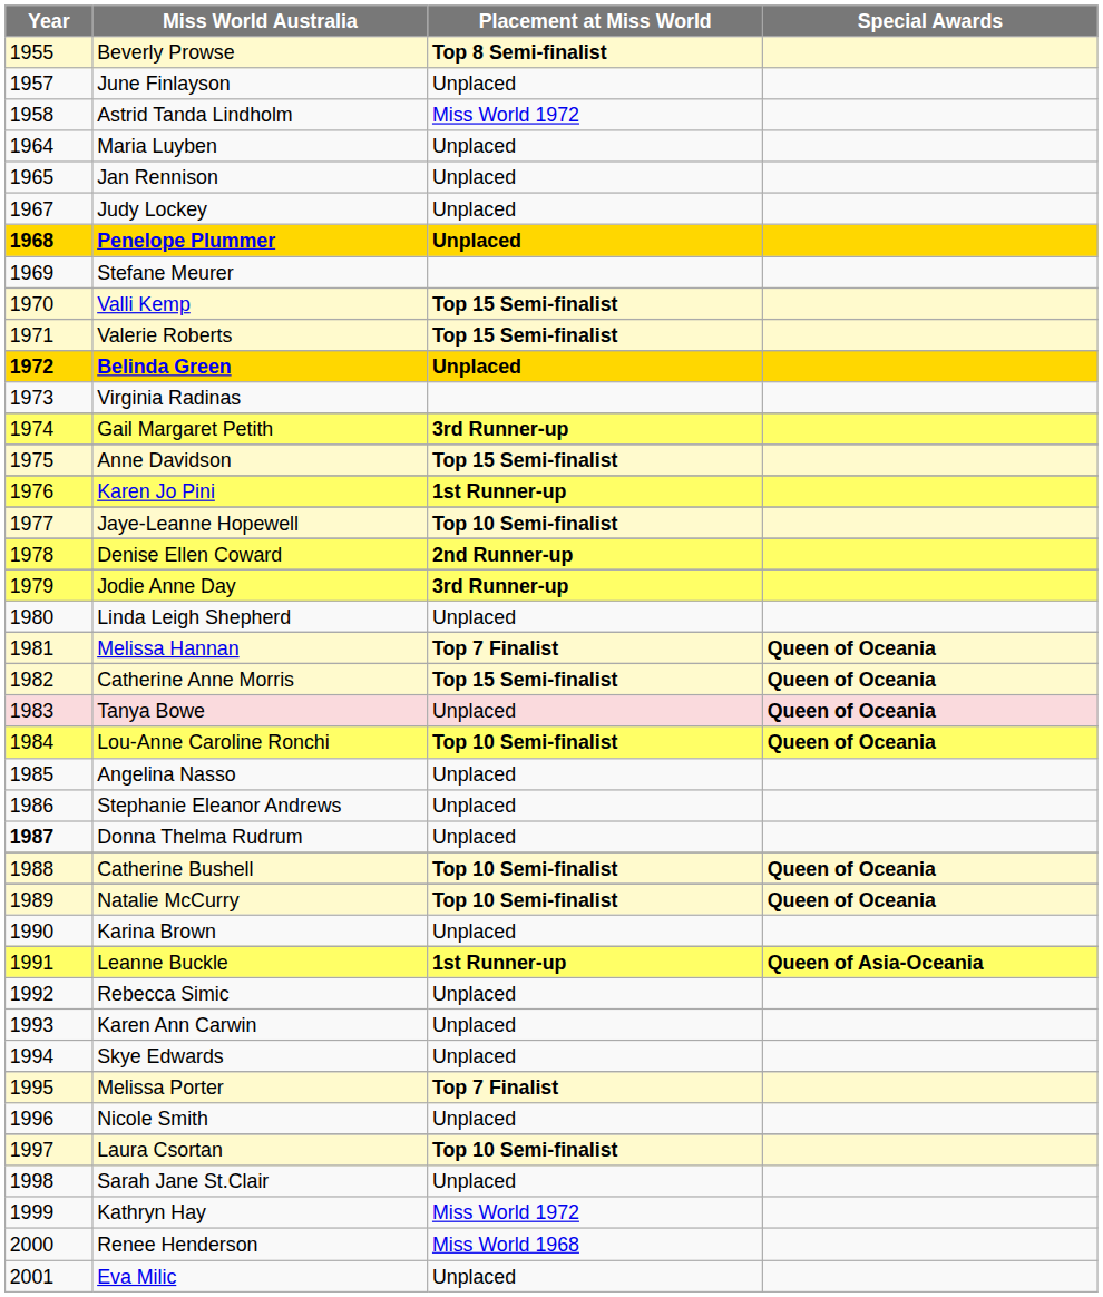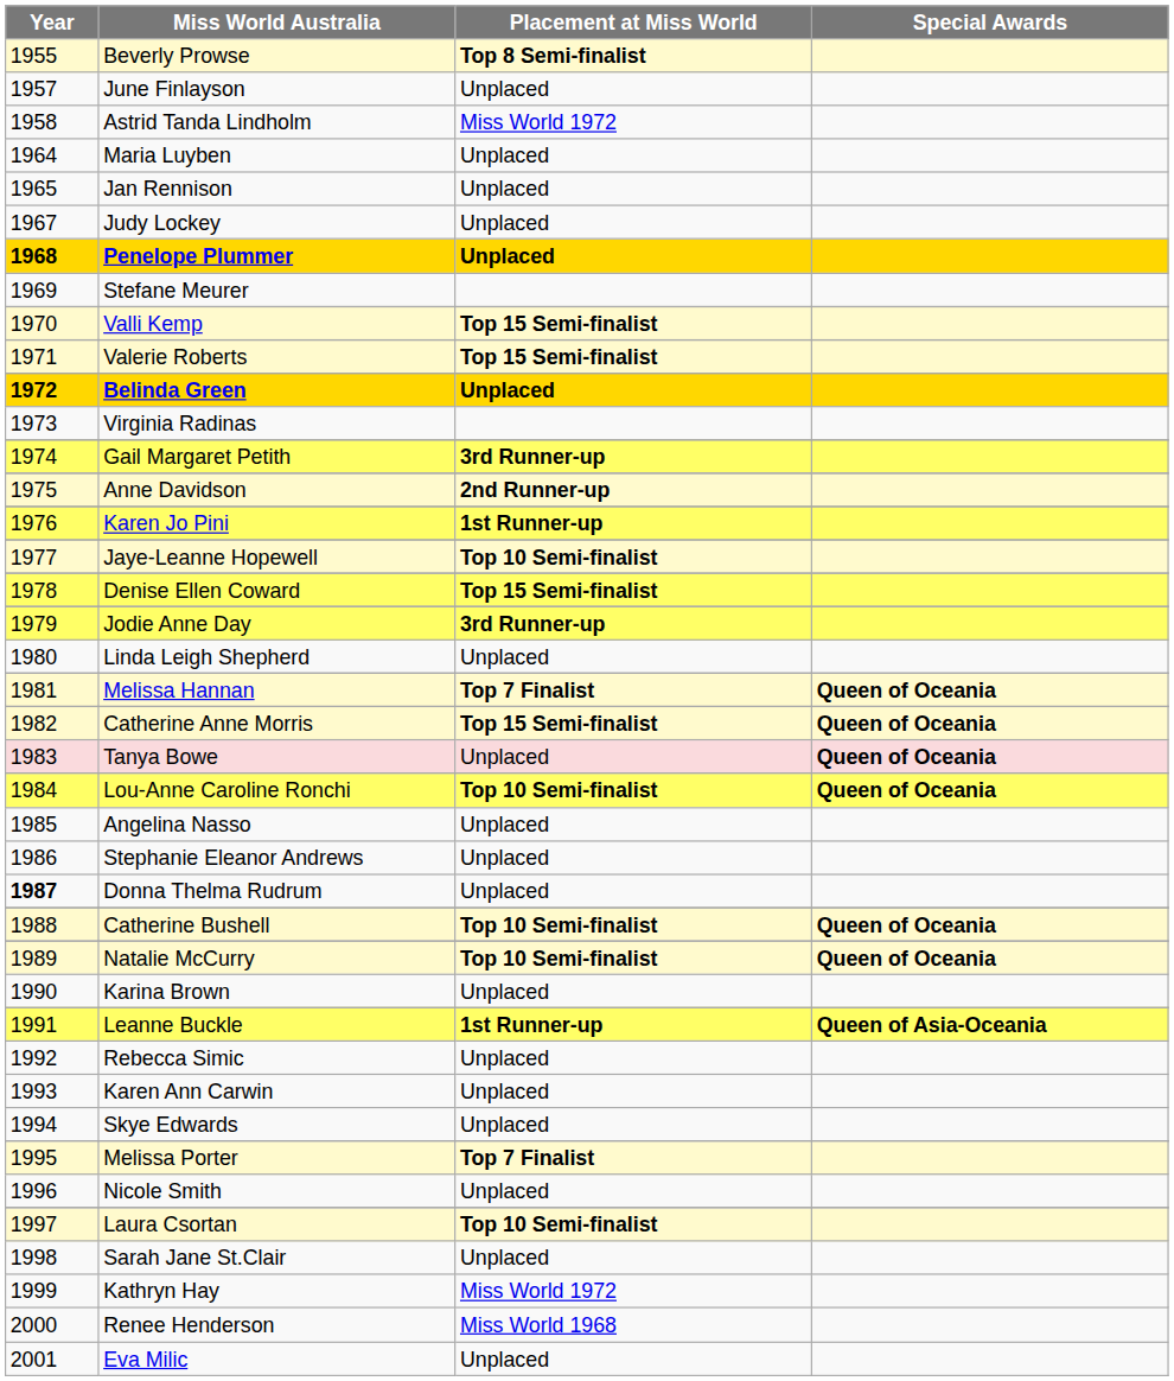 <table class="wikitable " style="font-size: 95%;">
 <tr>
 <th width="60" style="background-color:#787878;color:#FFFFFF;">Year</th>
 <th width="250" style="background-color:#787878;color:#FFFFFF;">Miss World Australia</th>
 <th width="250" style="background-color:#787878;color:#FFFFFF;">Placement at Miss World</th>
 <th width="250" style="background-color:#787878;color:#FFFFFF;">Special Awards</th>
 </tr>
 <tr style="background-color:#FFFACD;">
 <td>1955</td>
 <td>Beverly Prowse</td>
 <td><strong>Top 8 Semi-finalist</strong></td>
 <td></td>
 </tr>
 <tr>
 <td>1957</td>
 <td>June Finlayson</td>
 <td>Unplaced</td>
 <td></td>
 </tr>
 <tr>
 <td>1958</td>
 <td>Astrid Tanda Lindholm</td>
 <td><a href='#'>Miss World 1972</a></td>
 <td></td>
 </tr>
 <tr>
 <td>1964</td>
 <td>Maria Luyben</td>
 <td>Unplaced</td>
 <td></td>
 </tr>
 <tr>
 <td>1965</td>
 <td>Jan Rennison</td>
 <td>Unplaced</td>
 <td></td>
 </tr>
 <tr>
 <td>1967</td>
 <td>Judy Lockey</td>
 <td>Unplaced</td>
 <td></td>
 </tr>
 <tr style="background-color:gold; font-weight: bold">
 <td>1968</td>
 <td><a href='#'>Penelope Plummer</a></td>
 <td>Unplaced</td>
 <td></td>
 </tr>
 <tr>
 <td>1969</td>
 <td>Stefane Meurer</td>
 <td></td>
 <td></td>
 </tr>
 <tr>
 </tr>
 <tr style="background-color:#FFFACD;">
 <td>1970</td>
 <td><a href='#'>Valli Kemp</a></td>
 <td><strong>Top 15 Semi-finalist</strong></td>
 <td></td>
 </tr>
 <tr>
 </tr>
 <tr style="background-color:#FFFACD;">
 <td>1971</td>
 <td>Valerie Roberts</td>
 <td><strong>Top 15 Semi-finalist</strong></td>
 <td></td>
 </tr>
 <tr>
 </tr>
 <tr style="background-color:gold; font-weight: bold">
 <td>1972</td>
 <td><a href='#'>Belinda Green</a></td>
 <td>Unplaced</td>
 <td></td>
 </tr>
 <tr>
 <td>1973</td>
 <td>Virginia Radinas</td>
 <td></td>
 <td></td>
 </tr>
 <tr>
 </tr>
 <tr style="background-color:#FFFF66;">
 <td>1974</td>
 <td>Gail Margaret Petith</td>
 <td><strong>3rd Runner-up</strong></td>
 <td></td>
 </tr>
 <tr>
 </tr>
 <tr style="background-color:#FFFACD;">
 <td>1975</td>
 <td>Anne Davidson</td>
-<td><strong>Top 15 Semi-finalist</strong></td>
+<td><strong>2nd Runner-up</strong></td>
 <td></td>
 </tr>
 <tr>
 </tr>
 <tr style="background-color:#FFFF66;">
 <td>1976</td>
 <td><a href='#'>Karen Jo Pini</a></td>
 <td><strong>1st Runner-up</strong></td>
 <td></td>
 </tr>
 <tr>
 </tr>
 <tr style="background-color:#FFFACD;">
 <td>1977</td>
 <td>Jaye-Leanne Hopewell</td>
 <td><strong>Top 10 Semi-finalist</strong></td>
 <td></td>
 </tr>
 <tr>
 </tr>
 <tr style="background-color:#FFFF66;">
 <td>1978</td>
 <td>Denise Ellen Coward</td>
-<td><strong>2nd Runner-up</strong></td>
+<td><strong>Top 15 Semi-finalist</strong></td>
 <td></td>
 </tr>
 <tr>
 </tr>
 <tr style="background-color:#FFFF66;">
 <td>1979</td>
 <td>Jodie Anne Day</td>
 <td><strong>3rd Runner-up</strong></td>
 <td></td>
 </tr>
 <tr>
 <td>1980</td>
 <td>Linda Leigh Shepherd</td>
 <td>Unplaced</td>
 <td></td>
 </tr>
 <tr>
 </tr>
 <tr style="background-color:#FFFACD;">
 <td>1981</td>
 <td><a href='#'>Melissa Hannan</a></td>
 <td><strong>Top 7 Finalist</strong></td>
 <td><strong>Queen of Oceania</strong></td>
 </tr>
 <tr>
 </tr>
 <tr style="background-color:#FFFACD;">
 <td>1982</td>
 <td>Catherine Anne Morris</td>
 <td><strong>Top 15 Semi-finalist</strong></td>
 <td><strong>Queen of Oceania</strong></td>
 </tr>
 <tr style="background-color:#FADADD; ">
 <td>1983</td>
 <td>Tanya Bowe</td>
 <td>Unplaced</td>
 <td><strong>Queen of Oceania</strong></td>
 </tr>
 <tr>
 </tr>
 <tr style="background-color:#FFFF66;">
 <td>1984</td>
 <td>Lou-Anne Caroline Ronchi</td>
 <td><strong>Top 10 Semi-finalist</strong></td>
 <td><strong>Queen of Oceania</strong></td>
 </tr>
 <tr>
 <td>1985</td>
 <td>Angelina Nasso</td>
 <td>Unplaced</td>
 <td></td>
 </tr>
 <tr>
 <td>1986</td>
 <td>Stephanie Eleanor Andrews</td>
 <td>Unplaced</td>
 <td></td>
 </tr>
 <tr>
 <td><strong>1987</strong></td>
 <td>Donna Thelma Rudrum</td>
 <td>Unplaced</td>
 <td></td>
 </tr>
 <tr>
 </tr>
 <tr style="background-color:#FFFACD;">
 <td>1988</td>
 <td>Catherine Bushell</td>
 <td><strong>Top 10 Semi-finalist</strong></td>
 <td><strong>Queen of Oceania</strong></td>
 </tr>
 <tr>
 </tr>
 <tr style="background-color:#FFFACD;">
 <td>1989</td>
 <td>Natalie McCurry</td>
 <td><strong>Top 10 Semi-finalist</strong></td>
 <td><strong>Queen of Oceania</strong></td>
 </tr>
 <tr>
 <td>1990</td>
 <td>Karina Brown</td>
 <td>Unplaced</td>
 <td></td>
 </tr>
 <tr>
 </tr>
 <tr style="background-color:#FFFF66;">
 <td>1991</td>
 <td>Leanne Buckle</td>
 <td><strong>1st Runner-up</strong></td>
 <td><strong>Queen of Asia-Oceania</strong></td>
 </tr>
 <tr>
 <td>1992</td>
 <td>Rebecca Simic</td>
 <td>Unplaced</td>
 <td></td>
 </tr>
 <tr>
 <td>1993</td>
 <td>Karen Ann Carwin</td>
 <td>Unplaced</td>
 <td></td>
 </tr>
 <tr>
 <td>1994</td>
 <td>Skye Edwards</td>
 <td>Unplaced</td>
 <td></td>
 </tr>
 <tr>
 </tr>
 <tr style="background-color:#FFFACD;">
 <td>1995</td>
 <td>Melissa Porter</td>
 <td><strong>Top 7 Finalist</strong></td>
 <td></td>
 </tr>
 <tr>
 <td>1996</td>
 <td>Nicole Smith</td>
 <td>Unplaced</td>
 <td></td>
 </tr>
 <tr>
 </tr>
 <tr style="background-color:#FFFACD;">
 <td>1997</td>
 <td>Laura Csortan</td>
 <td><strong>Top 10 Semi-finalist</strong></td>
 <td></td>
 </tr>
 <tr>
 <td>1998</td>
 <td>Sarah Jane St.Clair</td>
 <td>Unplaced</td>
 <td></td>
 </tr>
 <tr>
 <td>1999</td>
 <td>Kathryn Hay</td>
 <td><a href='#'>Miss World 1972</a></td>
 <td></td>
 </tr>
 <tr>
 <td>2000</td>
 <td>Renee Henderson</td>
 <td><a href='#'>Miss World 1968</a></td>
 <td></td>
 </tr>
 <tr>
 <td>2001</td>
 <td><a href='#'>Eva Milic</a></td>
 <td>Unplaced</td>
 <td></td>
 </tr>
 </table>
